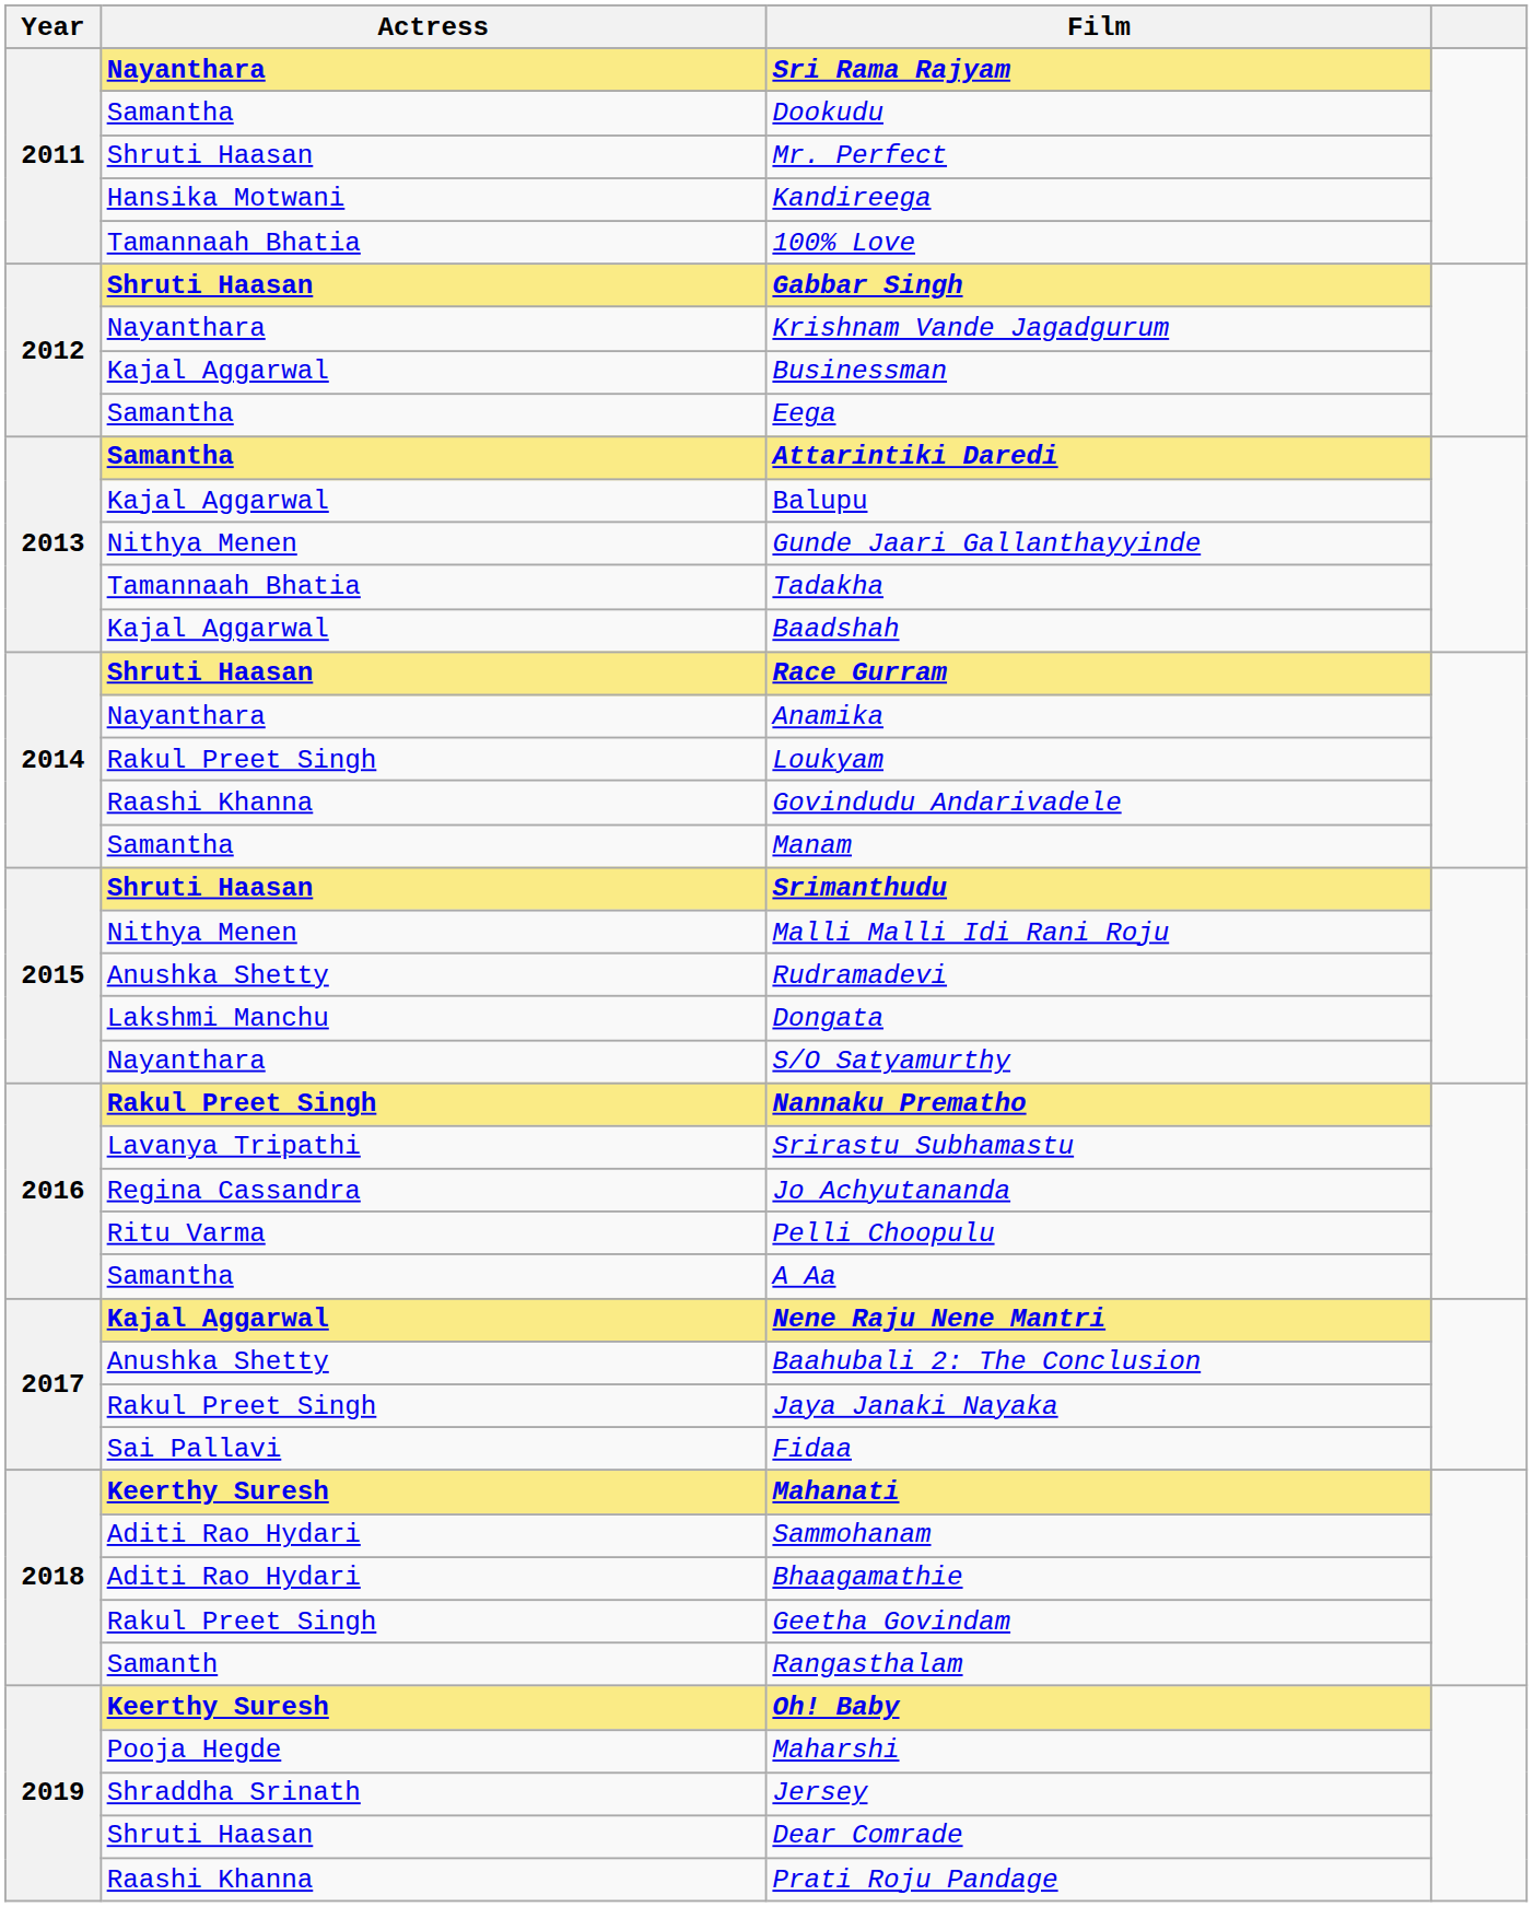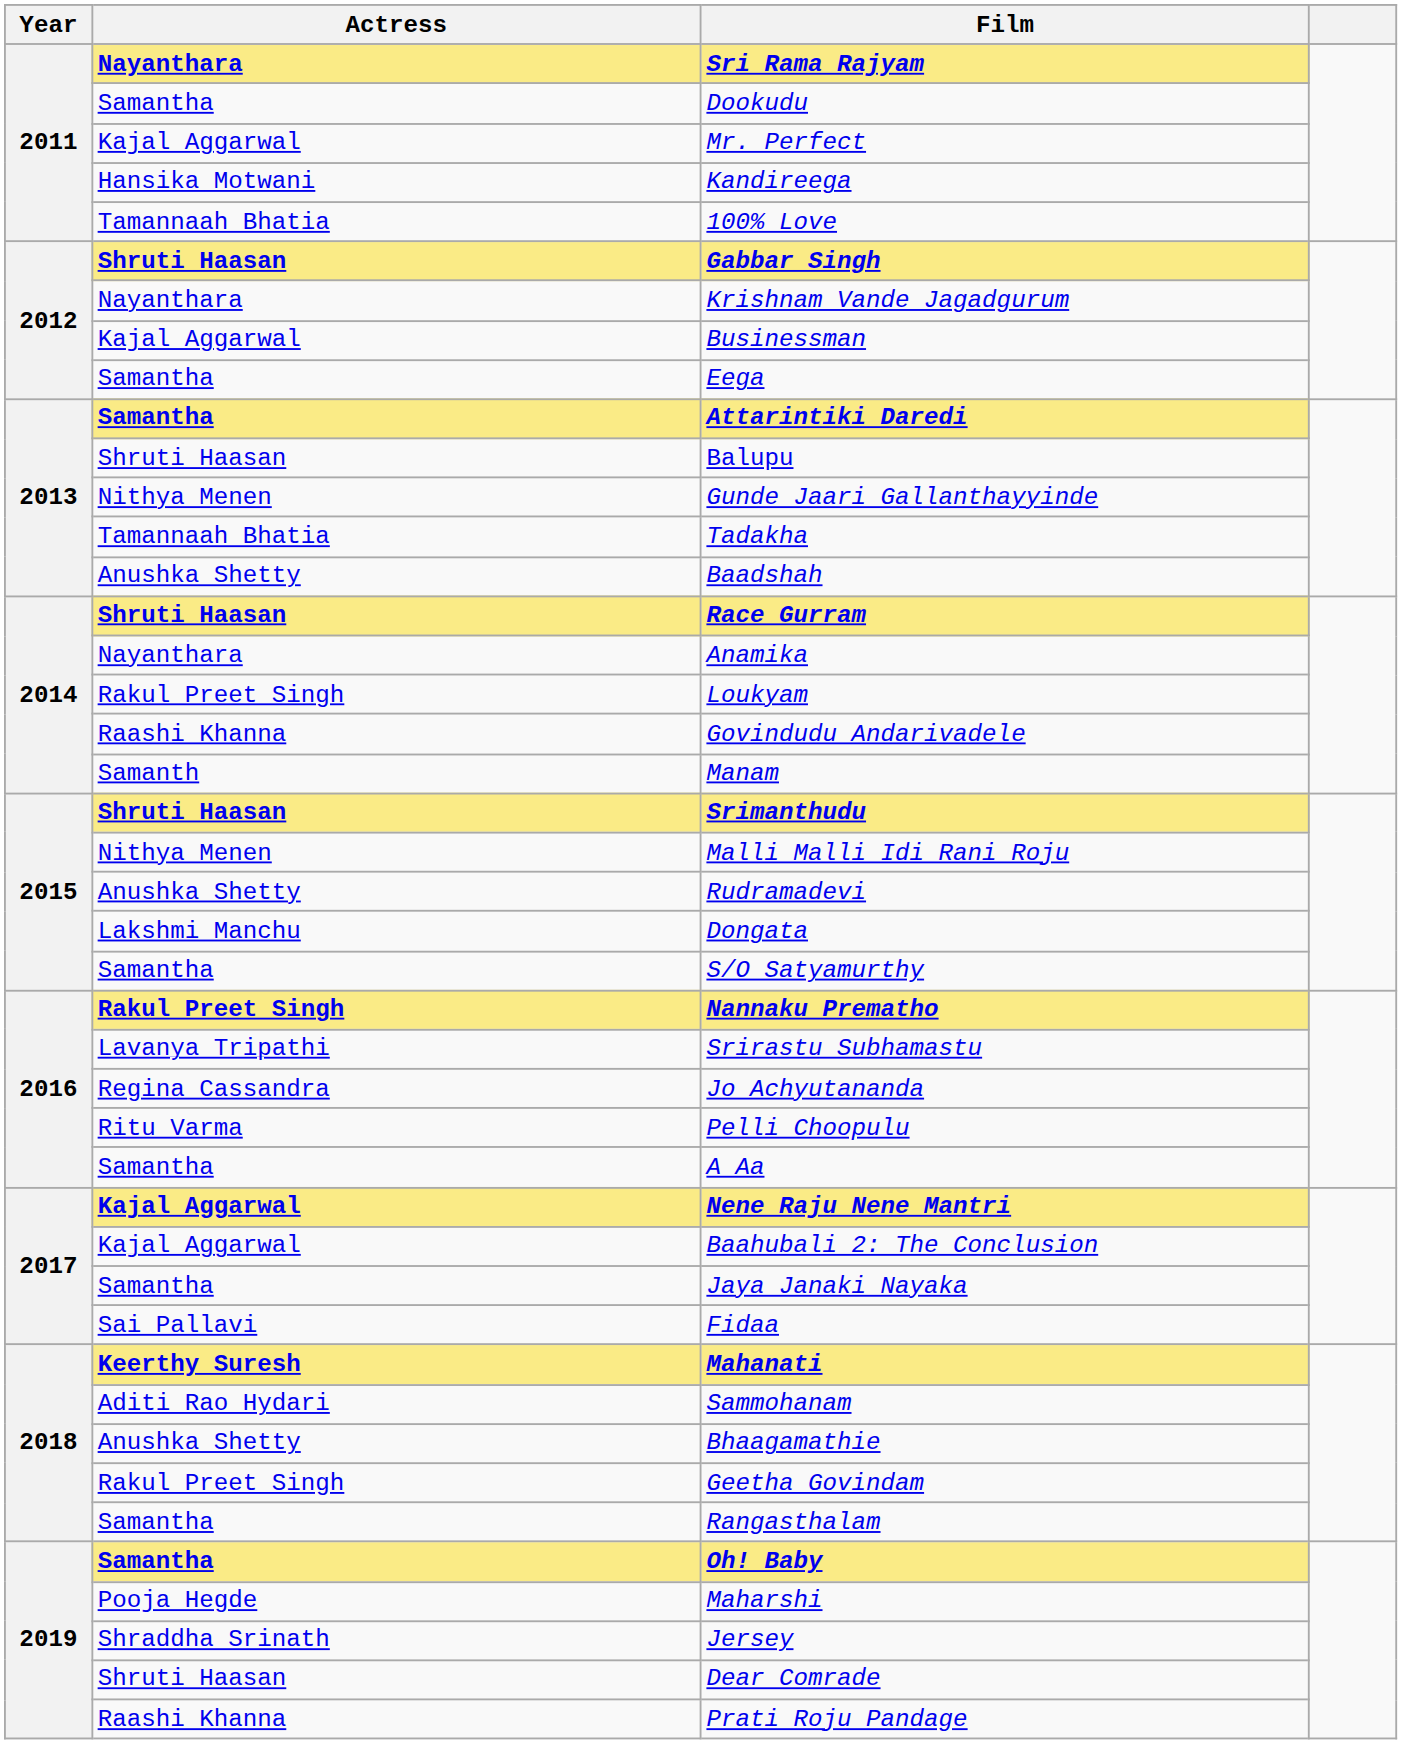 <table class="wikitable sortable">
 <tr>
 <th style="width:5%;text-align:center;">Year</th>
 <th style="width:35%;text-align:center;">Actress</th>
 <th style="width:35%;text-align:center;">Film</th>
 <th style="width:5%;text-align:center;" class="unsortable"></th>
 </tr>
 <tr>
 <th rowspan=5 style="text-align:center">2011 <br></th>
 <td style="background:#FAEB86;"><strong><a href='#'>Nayanthara</a> </strong></td>
 <td style="background:#FAEB86;"><strong><em><a href='#'>Sri Rama Rajyam</a></em></strong></td>
 <td rowspan=5 style="text-align:center"></td>
 </tr>
 <tr>
 <td><a href='#'>Samantha</a></td>
 <td><em><a href='#'>Dookudu</a></em></td>
 </tr>
 <tr>
-<td><a href='#'>Shruti Haasan</a></td>
+<td><a href='#'>Kajal Aggarwal</a></td>
 <td><a href='#'><em>Mr. Perfect</em></a></td>
 </tr>
 <tr>
 <td><a href='#'>Hansika Motwani</a></td>
 <td><em><a href='#'>Kandireega</a></em></td>
 </tr>
 <tr>
 <td><a href='#'>Tamannaah Bhatia</a></td>
 <td><a href='#'><em>100% Love</em></a></td>
 </tr>
 <tr>
 <th rowspan=4 style="text-align:center">2012 <br></th>
 <td style="background:#FAEB86;"><strong><a href='#'>Shruti Haasan</a> </strong></td>
 <td style="background:#FAEB86;"><em><a href='#'><strong>Gabbar Singh</strong></a></em></td>
 <td rowspan=4 style="text-align:center"></td>
 </tr>
 <tr>
 <td><a href='#'>Nayanthara</a></td>
 <td><em><a href='#'>Krishnam Vande Jagadgurum</a></em></td>
 </tr>
 <tr>
 <td><a href='#'>Kajal Aggarwal</a></td>
 <td><em><a href='#'>Businessman</a></em></td>
 </tr>
 <tr>
 <td><a href='#'>Samantha</a></td>
 <td><em><a href='#'>Eega</a></em></td>
 </tr>
 <tr>
 <th rowspan=5 style="text-align:center">2013 <br></th>
 <td style="background:#FAEB86;"><strong><a href='#'>Samantha</a> </strong></td>
 <td style="background:#FAEB86;"><strong><em><a href='#'>Attarintiki Daredi</a></em></strong></td>
 <td rowspan=5 style="text-align:center"></td>
 </tr>
 <tr>
-<td><a href='#'>Kajal Aggarwal</a></td>
+<td><a href='#'>Shruti Haasan</a></td>
 <td><a href='#'>Balupu</a></td>
 </tr>
 <tr>
 <td><a href='#'>Nithya Menen</a></td>
 <td><em><a href='#'>Gunde Jaari Gallanthayyinde</a></em></td>
 </tr>
 <tr>
 <td><a href='#'>Tamannaah Bhatia</a></td>
 <td><em><a href='#'>Tadakha</a></em></td>
 </tr>
 <tr>
-<td><a href='#'>Kajal Aggarwal</a></td>
+<td><a href='#'>Anushka Shetty</a></td>
 <td><a href='#'><em>Baadshah</em></a></td>
 </tr>
 <tr>
 <th rowspan=5 style="text-align:center">2014 <br></th>
 <td style="background:#FAEB86;"><strong><a href='#'>Shruti Haasan</a> </strong></td>
 <td style="background:#FAEB86;"><strong><em><a href='#'>Race Gurram</a></em></strong></td>
 <td rowspan=5 style="text-align:center"></td>
 </tr>
 <tr>
 <td><a href='#'>Nayanthara</a></td>
 <td><em><a href='#'>Anamika</a></em></td>
 </tr>
 <tr>
 <td><a href='#'>Rakul Preet Singh</a></td>
 <td><em><a href='#'>Loukyam</a></em></td>
 </tr>
 <tr>
 <td><a href='#'>Raashi Khanna</a></td>
 <td><em><a href='#'>Govindudu Andarivadele</a></em></td>
 </tr>
 <tr>
-<td><a href='#'>Samantha</a></td>
+<td><a href='#'>Samanth</a></td>
 <td><em><a href='#'>Manam</a></em></td>
 </tr>
 <tr>
 <th rowspan=5 style="text-align:center">2015 <br></th>
 <td style="background:#FAEB86;"><strong><a href='#'>Shruti Haasan</a> </strong></td>
 <td style="background:#FAEB86;"><strong><em><a href='#'>Srimanthudu</a></em></strong></td>
 <td rowspan=5 style="text-align:center"></td>
 </tr>
 <tr>
 <td><a href='#'>Nithya Menen</a></td>
 <td><em><a href='#'>Malli Malli Idi Rani Roju</a></em></td>
 </tr>
 <tr>
 <td><a href='#'>Anushka Shetty</a></td>
 <td><em><a href='#'>Rudramadevi</a></em></td>
 </tr>
 <tr>
 <td><a href='#'>Lakshmi Manchu</a></td>
 <td><em><a href='#'>Dongata</a></em></td>
 </tr>
 <tr>
-<td><a href='#'>Nayanthara</a></td>
+<td><a href='#'>Samantha</a></td>
 <td><em><a href='#'>S/O Satyamurthy</a></em></td>
 </tr>
 <tr>
 <th rowspan=5 style="text-align:center">2016 <br></th>
 <td style="background:#FAEB86;"><strong><a href='#'>Rakul Preet Singh</a> </strong></td>
 <td style="background:#FAEB86;"><strong><em><a href='#'>Nannaku Prematho</a></em></strong></td>
 <td rowspan=5 style="text-align:center"></td>
 </tr>
 <tr>
 <td><a href='#'>Lavanya Tripathi</a></td>
 <td><em><a href='#'>Srirastu Subhamastu</a></em></td>
 </tr>
 <tr>
 <td><a href='#'>Regina Cassandra</a></td>
 <td><em><a href='#'>Jo Achyutananda</a></em></td>
 </tr>
 <tr>
 <td><a href='#'>Ritu Varma</a></td>
 <td><em><a href='#'>Pelli Choopulu</a></em></td>
 </tr>
 <tr>
 <td><a href='#'>Samantha</a></td>
 <td><em><a href='#'>A Aa</a></em></td>
 </tr>
 <tr>
 <th rowspan=4 style="text-align:center">2017 <br></th>
 <td style="background:#FAEB86;"><strong><a href='#'>Kajal Aggarwal</a> </strong></td>
 <td style="background:#FAEB86;"><strong><em><a href='#'>Nene Raju Nene Mantri</a></em></strong></td>
 <td rowspan=4 style="text-align:center"></td>
 </tr>
 <tr>
-<td><a href='#'>Anushka Shetty</a></td>
+<td><a href='#'>Kajal Aggarwal</a></td>
 <td><em><a href='#'>Baahubali 2: The Conclusion</a></em></td>
 </tr>
 <tr>
-<td><a href='#'>Rakul Preet Singh</a></td>
+<td><a href='#'>Samantha</a></td>
 <td><em><a href='#'>Jaya Janaki Nayaka</a></em></td>
 </tr>
 <tr>
 <td><a href='#'>Sai Pallavi</a></td>
 <td><em><a href='#'>Fidaa</a></em></td>
 </tr>
 <tr>
 <th rowspan=5 style="text-align:center">2018 <br></th>
 <td style="background:#FAEB86;"><strong><a href='#'>Keerthy Suresh</a> </strong></td>
 <td style="background:#FAEB86;"><strong><em><a href='#'>Mahanati</a></em></strong></td>
 <td rowspan=5 style="text-align:center"></td>
 </tr>
 <tr>
 <td><a href='#'>Aditi Rao Hydari</a></td>
 <td><em><a href='#'>Sammohanam</a></em></td>
 </tr>
 <tr>
-<td><a href='#'>Aditi Rao Hydari</a></td>
+<td><a href='#'>Anushka Shetty</a></td>
 <td><em><a href='#'>Bhaagamathie</a></em></td>
 </tr>
 <tr>
 <td><a href='#'>Rakul Preet Singh</a></td>
 <td><em><a href='#'>Geetha Govindam</a></em></td>
 </tr>
 <tr>
-<td><a href='#'>Samanth</a></td>
+<td><a href='#'>Samantha</a></td>
 <td><em><a href='#'>Rangasthalam</a></em></td>
 </tr>
 <tr>
 <th rowspan=5 style="text-align:center">2019 <br></th>
-<td style="background:#FAEB86;"><strong><a href='#'>Keerthy Suresh</a> </strong></td>
+<td style="background:#FAEB86;"><strong><a href='#'>Samantha</a> </strong></td>
 <td style="background:#FAEB86;"><em><a href='#'><strong>Oh! Baby</strong></a></em></td>
 <td rowspan=5 style="text-align:center"></td>
 </tr>
 <tr>
 <td><a href='#'>Pooja Hegde</a></td>
 <td><em><a href='#'>Maharshi</a></em></td>
 </tr>
 <tr>
 <td><a href='#'>Shraddha Srinath</a></td>
 <td><em><a href='#'>Jersey</a></em></td>
 </tr>
 <tr>
 <td><a href='#'>Shruti Haasan</a></td>
 <td><em><a href='#'>Dear Comrade</a></em></td>
 </tr>
 <tr>
 <td><a href='#'>Raashi Khanna</a></td>
 <td><em><a href='#'>Prati Roju Pandage</a></em></td>
 </tr>
 </table>
